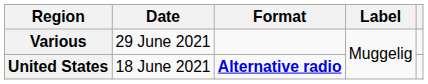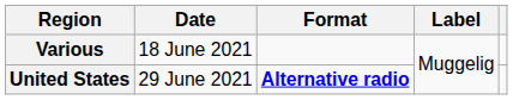 <table class="wikitable plainrowheaders">
 <tr>
 <th scope="col">Region</th>
 <th scope="col">Date</th>
 <th scope="col">Format</th>
 <th scope="col">Label</th>
 <th scope="col"></th>
 </tr>
 <tr>
 <th scope="row">Various</th>
-<td>29 June 2021</td>
+<td>18 June 2021</td>
 <td></td>
 <td rowspan="2">Muggelig</td>
 <td></td>
 </tr>
 <tr>
 <th scope="row">United States</th>
-<td>18 June 2021</td>
+<td>29 June 2021</td>
 <td><strong><a href='#'>Alternative radio</a></strong></td>
 <td></td>
 </tr>
 </table>
